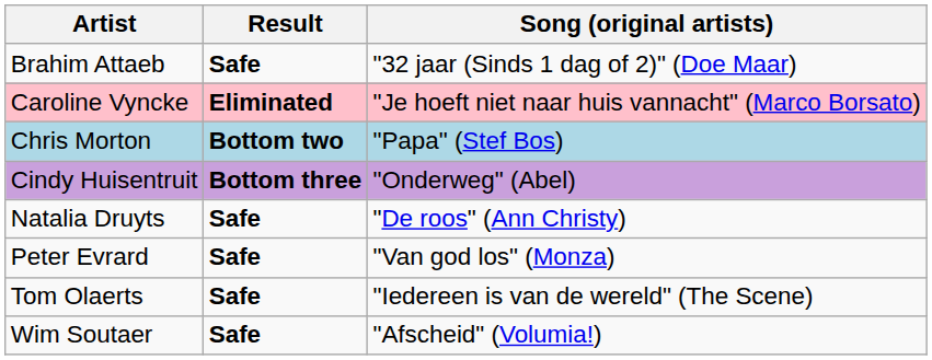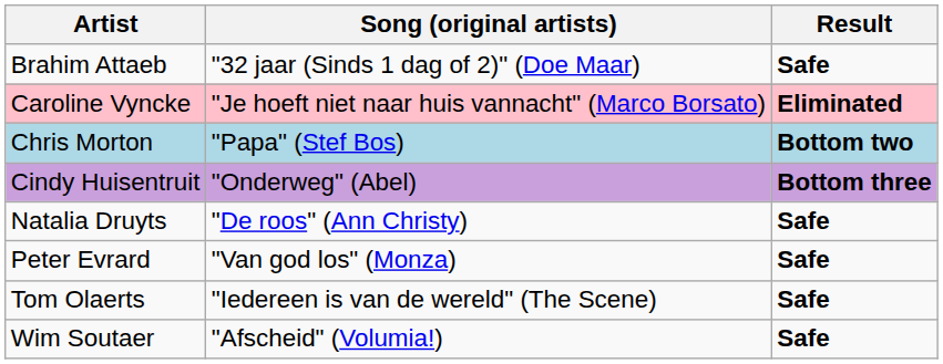 <table class=wikitable>
 <tr>
 <th>Artist</th>
+<th>Song (original artists)</th>
 <th>Result</th>
-<th>Song (original artists)</th>
 </tr>
 <tr>
 <td>Brahim Attaeb</td>
+<td>"32 jaar (Sinds 1 dag of 2)" (<a href='#'>Doe Maar</a>)</td>
 <td><strong>Safe</strong></td>
-<td>"32 jaar (Sinds 1 dag of 2)" (<a href='#'>Doe Maar</a>)</td>
 </tr>
 <tr style="background:pink;">
 <td>Caroline Vyncke</td>
+<td>"Je hoeft niet naar huis vannacht" (<a href='#'>Marco Borsato</a>)</td>
 <td><strong>Eliminated</strong></td>
-<td>"Je hoeft niet naar huis vannacht" (<a href='#'>Marco Borsato</a>)</td>
 </tr>
 <tr style="background:lightblue;">
 <td>Chris Morton</td>
+<td>"Papa" (<a href='#'>Stef Bos</a>)</td>
 <td><strong>Bottom two</strong></td>
-<td>"Papa" (<a href='#'>Stef Bos</a>)</td>
 </tr>
 <tr style="background:#C9A0DC">
 <td>Cindy Huisentruit</td>
+<td>"Onderweg" (Abel)</td>
 <td><strong>Bottom three</strong></td>
-<td>"Onderweg" (Abel)</td>
 </tr>
 <tr>
 <td>Natalia Druyts</td>
+<td>"<a href='#'>De roos</a>" (<a href='#'>Ann Christy</a>)</td>
 <td><strong>Safe</strong></td>
-<td>"<a href='#'>De roos</a>" (<a href='#'>Ann Christy</a>)</td>
 </tr>
 <tr>
 <td>Peter Evrard</td>
+<td>"Van god los" (<a href='#'>Monza</a>)</td>
 <td><strong>Safe</strong></td>
-<td>"Van god los" (<a href='#'>Monza</a>)</td>
 </tr>
 <tr>
 <td>Tom Olaerts</td>
+<td>"Iedereen is van de wereld" (The Scene)</td>
 <td><strong>Safe</strong></td>
-<td>"Iedereen is van de wereld" (The Scene)</td>
 </tr>
 <tr>
 <td>Wim Soutaer</td>
+<td>"Afscheid" (<a href='#'>Volumia!</a>)</td>
 <td><strong>Safe</strong></td>
-<td>"Afscheid" (<a href='#'>Volumia!</a>)</td>
 </tr>
 </table>
